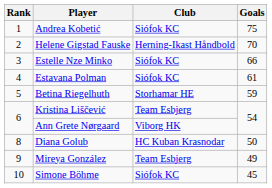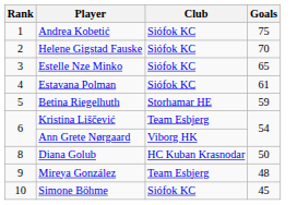 <table class="wikitable sortable" style="text-align:center">
 <tr>
 <th>Rank</th>
 <th>Player</th>
 <th>Club</th>
 <th>Goals</th>
 </tr>
 <tr>
 <td>1</td>
 <td align="left"> <a href='#'>Andrea Kobetić</a></td>
 <td align="left"> <a href='#'>Siófok KC</a></td>
 <td>75</td>
 </tr>
 <tr>
 <td>2</td>
 <td align="left"> <a href='#'>Helene Gigstad Fauske</a></td>
-<td align="left"> <a href='#'>Herning-Ikast Håndbold</a></td>
+<td align="left"> <a href='#'>Siófok KC</a></td>
 <td>70</td>
 </tr>
 <tr>
 <td>3</td>
 <td align="left"> <a href='#'>Estelle Nze Minko</a></td>
 <td align="left"> <a href='#'>Siófok KC</a></td>
-<td>66</td>
+<td>65</td>
 </tr>
 <tr>
 <td>4</td>
 <td align="left"> <a href='#'>Estavana Polman</a></td>
 <td align="left"> <a href='#'>Siófok KC</a></td>
 <td>61</td>
 </tr>
 <tr>
 <td>5</td>
 <td align="left"> <a href='#'>Betina Riegelhuth</a></td>
 <td align="left"> <a href='#'>Storhamar HE</a></td>
 <td>59</td>
 </tr>
 <tr>
 <td rowspan=2>6</td>
 <td align="left"> <a href='#'>Kristina Liščević</a></td>
 <td align="left"> <a href='#'>Team Esbjerg</a></td>
 <td rowspan=2>54</td>
 </tr>
 <tr>
 <td align="left"> <a href='#'>Ann Grete Nørgaard</a></td>
 <td align="left"> <a href='#'>Viborg HK</a></td>
 </tr>
 <tr>
 <td>8</td>
 <td align="left"> <a href='#'>Diana Golub</a></td>
 <td align="left"> <a href='#'>HC Kuban Krasnodar</a></td>
 <td>50</td>
 </tr>
 <tr>
 <td>9</td>
 <td align="left"> <a href='#'>Mireya González</a></td>
 <td align="left"> <a href='#'>Team Esbjerg</a></td>
-<td>49</td>
+<td>48</td>
 </tr>
 <tr>
 <td>10</td>
 <td align="left"> <a href='#'>Simone Böhme</a></td>
 <td align="left"> <a href='#'>Siófok KC</a></td>
 <td>45</td>
 </tr>
 </table>
